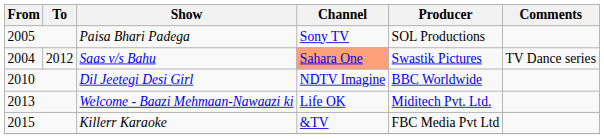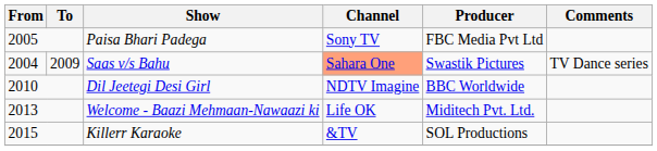 <table class="wikitable sortable">
 <tr>
 <th>From</th>
 <th>To</th>
 <th>Show</th>
 <th>Channel</th>
 <th>Producer</th>
 <th>Comments</th>
 </tr>
 <tr>
 <td colspan=2>2005</td>
 <td><em>Paisa Bhari Padega</em></td>
 <td><a href='#'>Sony TV</a></td>
-<td>SOL Productions</td>
+<td>FBC Media Pvt Ltd</td>
 <td></td>
 </tr>
 <tr>
 <td>2004</td>
-<td>2012</td>
+<td>2009</td>
 <td><em><a href='#'>Saas v/s Bahu</a></em></td>
 <td style="background: lightsalmon;"><a href='#'>Sahara One</a></td>
 <td><a href='#'>Swastik Pictures</a></td>
 <td>TV Dance series</td>
 </tr>
 <tr>
 <td colspan=2>2010</td>
 <td><em><a href='#'>Dil Jeetegi Desi Girl</a></em></td>
 <td><a href='#'>NDTV Imagine</a></td>
 <td><a href='#'>BBC Worldwide</a></td>
 <td></td>
 </tr>
 <tr>
 <td colspan=2>2013</td>
 <td><em><a href='#'>Welcome - Baazi Mehmaan-Nawaazi ki</a></em></td>
 <td><a href='#'>Life OK</a></td>
 <td><a href='#'>Miditech Pvt. Ltd.</a></td>
 <td></td>
 </tr>
 <tr>
 <td colspan=2>2015</td>
 <td><em>Killerr Karaoke</em></td>
 <td><a href='#'>&TV</a></td>
-<td>FBC Media Pvt Ltd</td>
+<td>SOL Productions</td>
 <td></td>
 </tr>
 <tr>
 </tr>
 </table>
